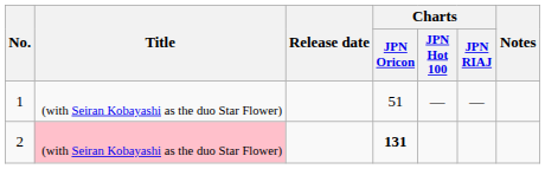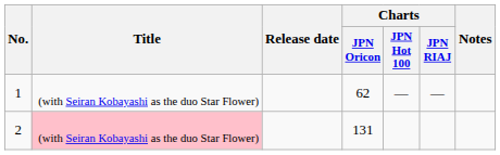 <table class="wikitable">
 <tr>
 <th rowspan="2">No.</th>
 <th rowspan="2">Title</th>
 <th rowspan="2">Release date</th>
 <th colspan="3">Charts</th>
 <th rowspan="2">Notes</th>
 </tr>
 <tr style="width:3em;font-size:85%;">
 <th width="35"><a href='#'>JPN<br>Oricon</a><br></th>
 <th width="35"><a href='#'>JPN<br>Hot 100</a></th>
 <th width="35"><a href='#'>JPN<br>RIAJ</a></th>
 </tr>
 <tr>
 <td align="center">1</td>
 <td><br> <small>(with <a href='#'>Seiran Kobayashi</a> as the duo Star Flower)</small></td>
 <td></td>
-<td align="center">51</td>
+<td align="center">62</td>
 <td align="center">—</td>
 <td align="center">—</td>
 <td><small></small></td>
 </tr>
 <tr>
 <td align="center">2</td>
 <td style="background: pink;"><br> <small>(with <a href='#'>Seiran Kobayashi</a> as the duo Star Flower)</small></td>
 <td></td>
-<td align="center"><strong>131</strong></td>
+<td align="center">131</td>
 <td></td>
 <td></td>
 <td><small></small></td>
 </tr>
 </table>
